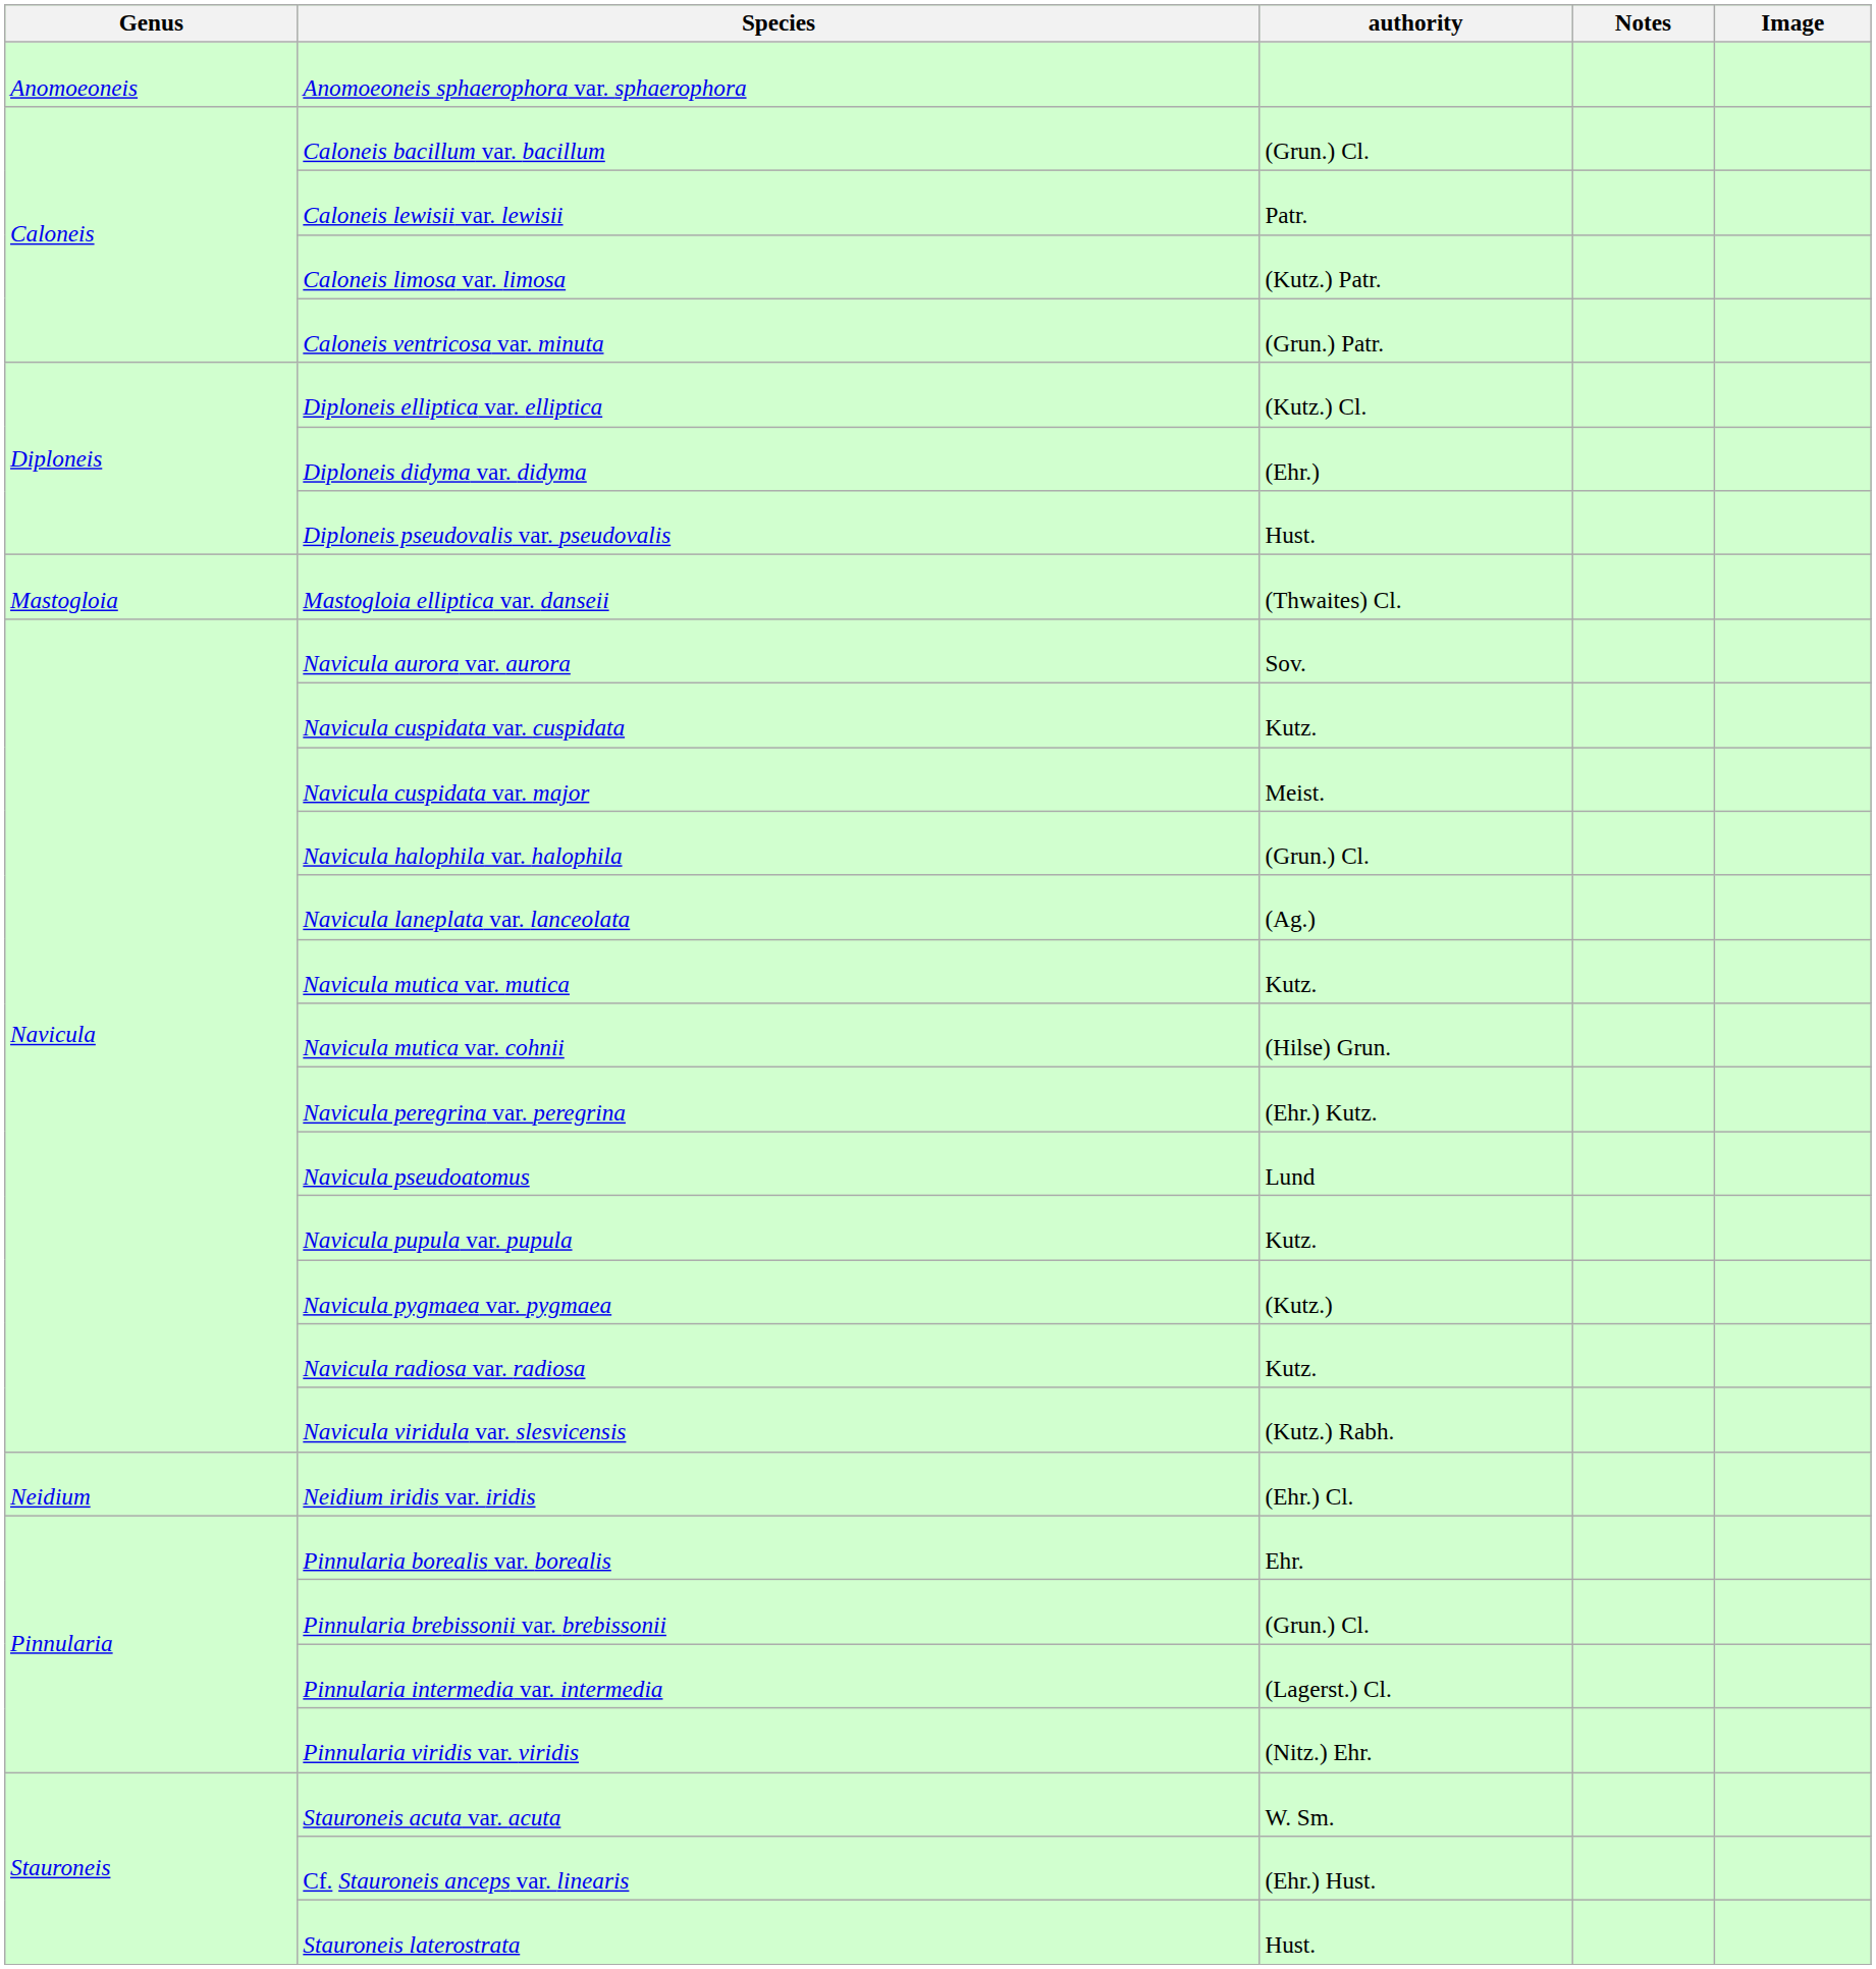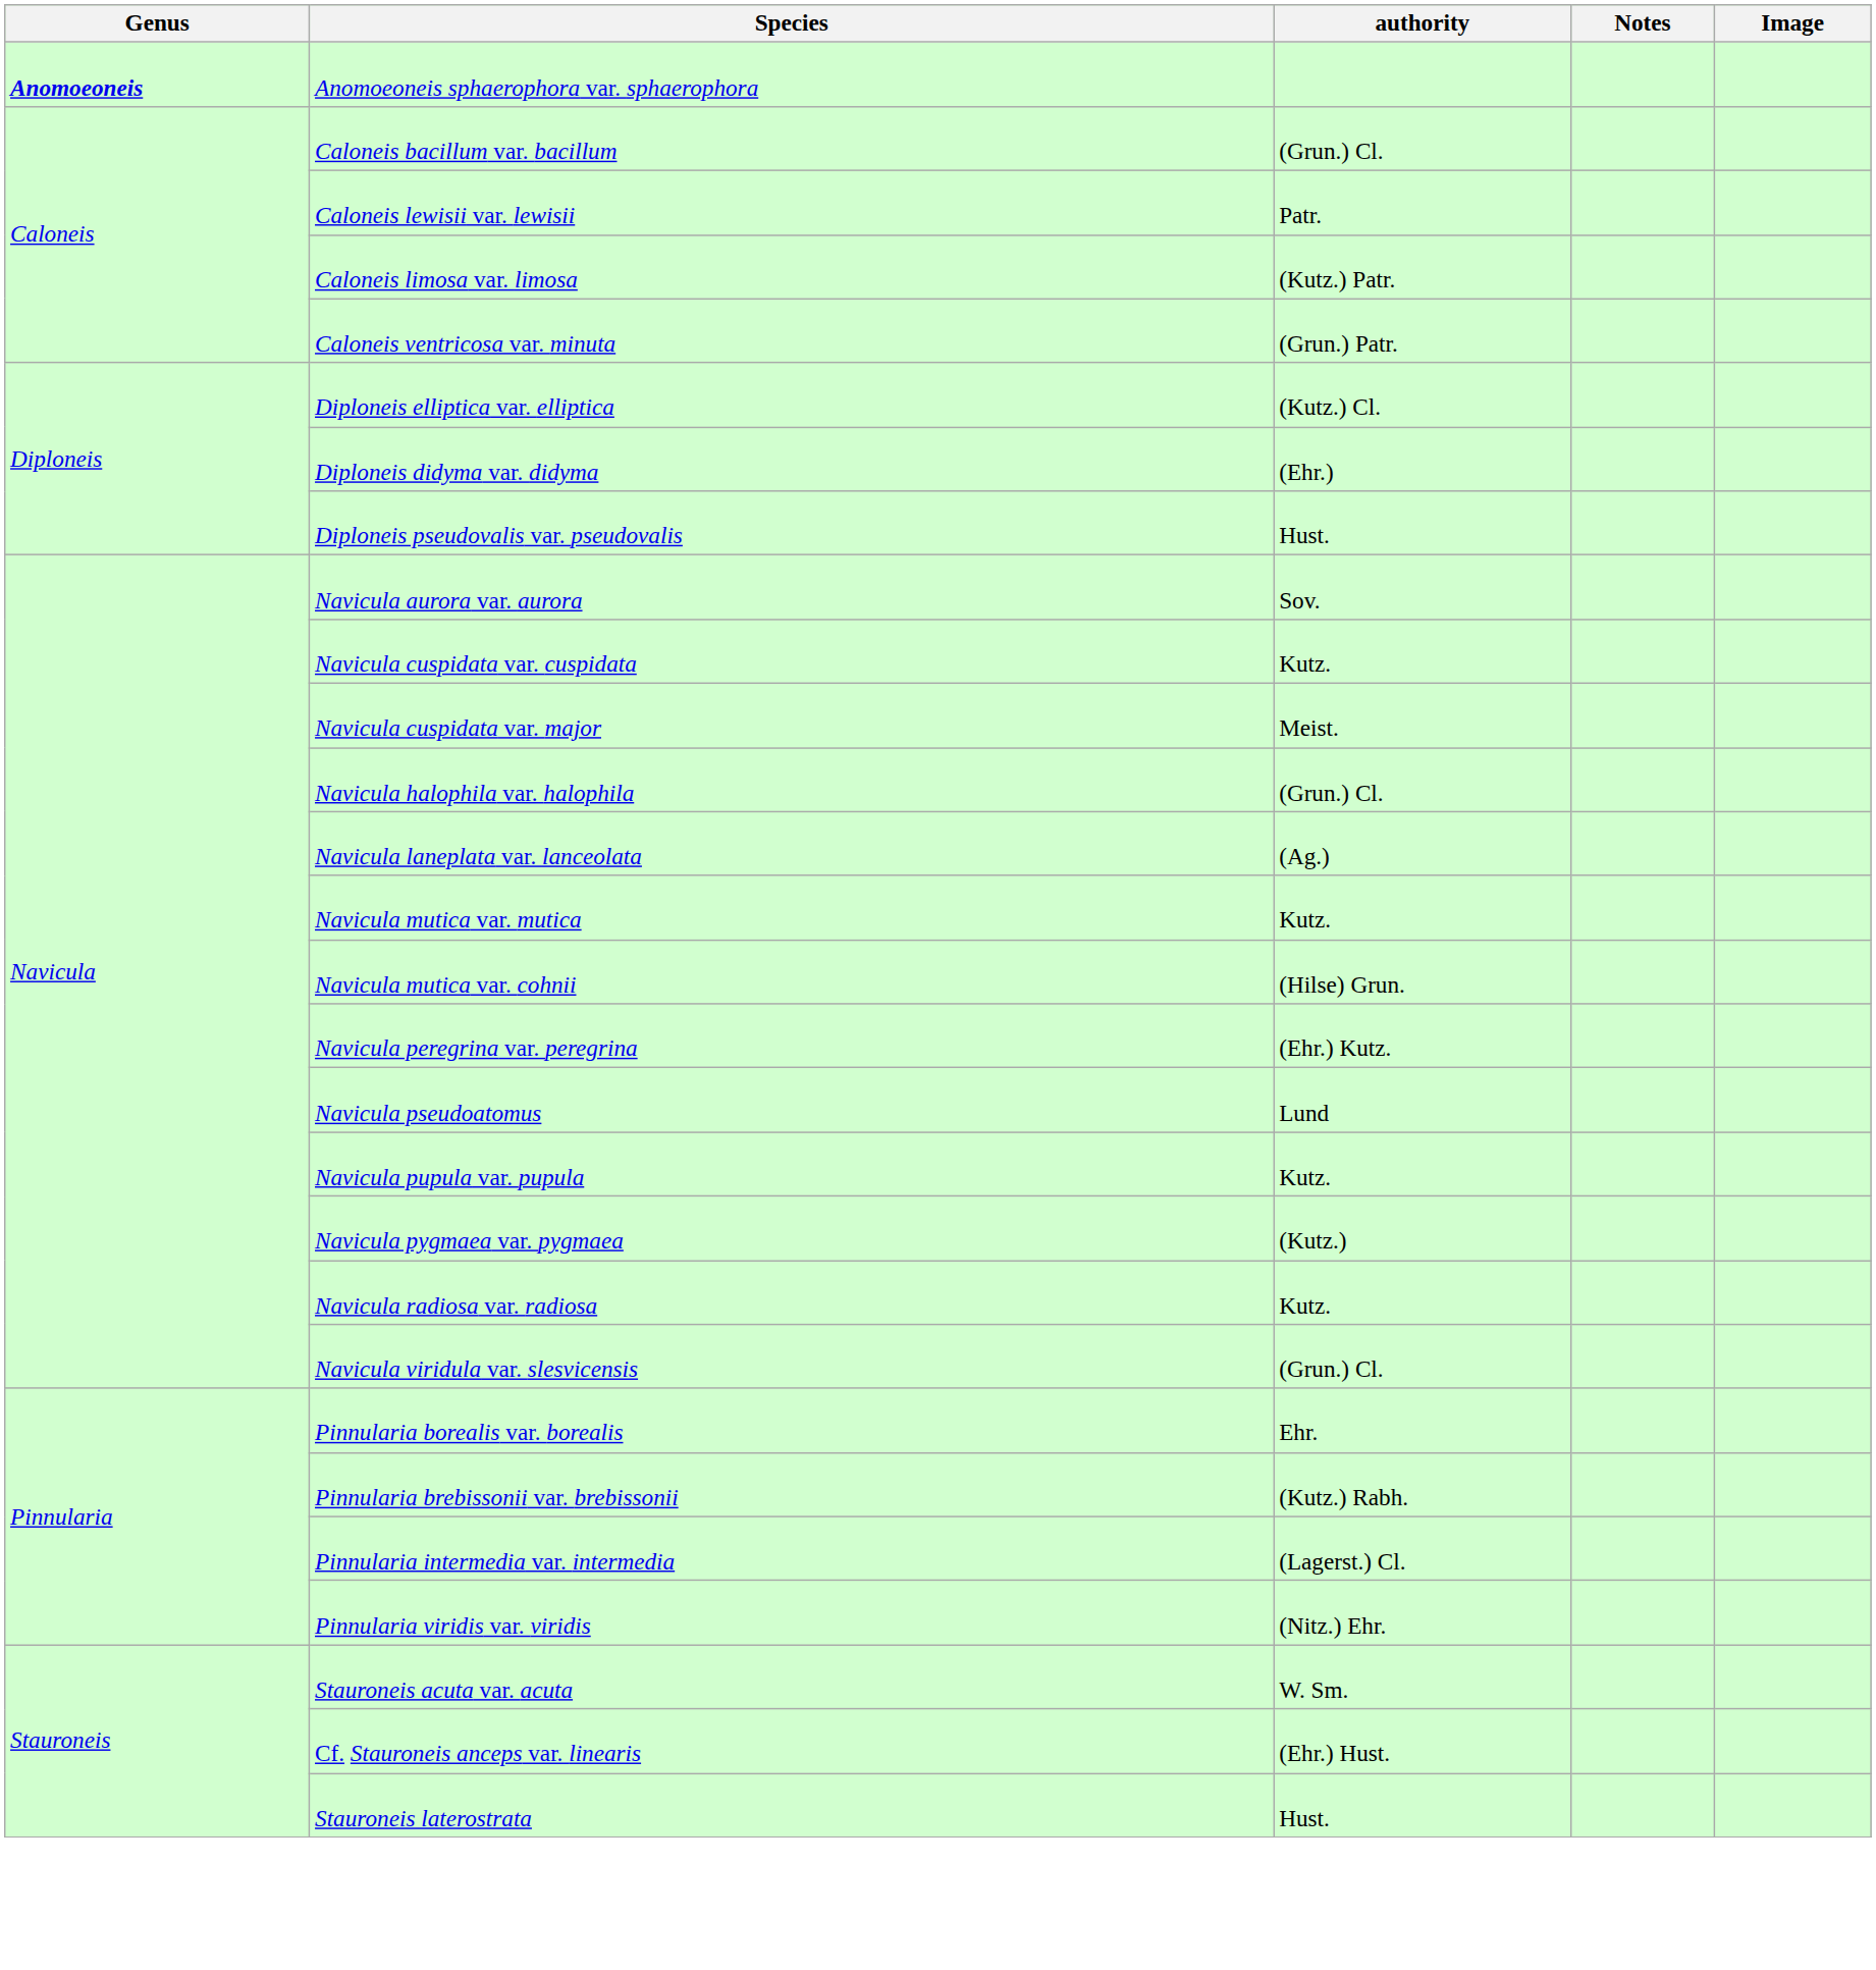 <table class="wikitable" align="center" width="100%" style="background:#D1FFCF;">
 <tr>
 <th>Genus</th>
 <th>Species</th>
 <th>authority</th>
 <th>Notes</th>
 <th>Image</th>
 </tr>
 <tr>
-<td><br><em><a href='#'>Anomoeoneis</a></em></td>
+<td><strong><br><em><a href='#'>Anomoeoneis</a></em></strong></td>
 <td><br><a href='#'><em>Anomoeoneis sphaerophora</em> var. <em>sphaerophora</em></a></td>
 <td></td>
 <td></td>
 <td></td>
 </tr>
 <tr>
 <td rowspan=4><em><a href='#'>Caloneis</a></em></td>
 <td><br><a href='#'><em>Caloneis bacillum</em> var. <em>bacillum</em></a></td>
 <td><br>(Grun.) Cl.</td>
 <td></td>
 <td></td>
 </tr>
 <tr>
 <td><br><a href='#'><em>Caloneis lewisii</em> var. <em>lewisii</em></a></td>
 <td><br>Patr.</td>
 <td></td>
 <td></td>
 </tr>
 <tr>
 <td><br><a href='#'><em>Caloneis limosa</em> var. <em>limosa</em></a></td>
 <td><br>(Kutz.) Patr.</td>
 <td></td>
 <td></td>
 </tr>
 <tr>
 <td><br><a href='#'><em>Caloneis ventricosa</em> var. <em>minuta</em></a></td>
 <td><br>(Grun.) Patr.</td>
 <td></td>
 <td></td>
 </tr>
 <tr>
 <td rowspan=3><em><a href='#'>Diploneis</a></em></td>
 <td><br><a href='#'><em>Diploneis elliptica</em> var. <em>elliptica</em></a></td>
 <td><br>(Kutz.) Cl.</td>
 <td></td>
 <td></td>
 </tr>
 <tr>
 <td><br><a href='#'><em>Diploneis didyma</em> var. <em>didyma</em></a></td>
 <td><br>(Ehr.)</td>
 <td></td>
 <td></td>
 </tr>
 <tr>
 <td><br><a href='#'><em>Diploneis pseudovalis</em> var. <em>pseudovalis</em></a></td>
 <td><br>Hust.</td>
-<td></td>
-<td></td>
-</tr>
-<tr>
-<td><br><em><a href='#'>Mastogloia</a></em></td>
-<td><br><a href='#'><em>Mastogloia elliptica</em> var. <em>danseii</em></a></td>
-<td><br>(Thwaites) Cl.</td>
 <td></td>
 <td></td>
 </tr>
 <tr>
 <td rowspan=13><em><a href='#'>Navicula</a></em></td>
 <td><br><a href='#'><em>Navicula aurora</em> var. <em>aurora</em></a></td>
 <td><br>Sov.</td>
 <td></td>
 <td></td>
 </tr>
 <tr>
 <td><br><a href='#'><em>Navicula cuspidata</em> var. <em>cuspidata</em></a></td>
 <td><br>Kutz.</td>
 <td></td>
 <td></td>
 </tr>
 <tr>
 <td><br><a href='#'><em>Navicula cuspidata</em> var. <em>major</em></a></td>
 <td><br>Meist.</td>
 <td></td>
 <td></td>
 </tr>
 <tr>
 <td><br><a href='#'><em>Navicula halophila</em> var. <em>halophila</em></a></td>
 <td><br>(Grun.) Cl.</td>
 <td></td>
 <td></td>
 </tr>
 <tr>
 <td><br><a href='#'><em>Navicula laneplata</em> var. <em>lanceolata</em></a></td>
 <td><br>(Ag.)</td>
 <td></td>
 <td></td>
 </tr>
 <tr>
 <td><br><a href='#'><em>Navicula mutica</em> var. <em>mutica</em></a></td>
 <td><br>Kutz.</td>
 <td></td>
 <td></td>
 </tr>
 <tr>
 <td><br><a href='#'><em>Navicula mutica</em> var. <em>cohnii</em></a></td>
 <td><br>(Hilse) Grun.</td>
 <td></td>
 <td></td>
 </tr>
 <tr>
 <td><br><a href='#'><em>Navicula peregrina</em> var. <em>peregrina</em></a></td>
 <td><br>(Ehr.) Kutz.</td>
 <td></td>
 <td></td>
 </tr>
 <tr>
 <td><br><em><a href='#'>Navicula pseudoatomus</a></em></td>
 <td><br>Lund</td>
 <td></td>
 <td></td>
 </tr>
 <tr>
 <td><br><a href='#'><em>Navicula pupula</em> var. <em>pupula</em></a></td>
 <td><br>Kutz.</td>
 <td></td>
 <td></td>
 </tr>
 <tr>
 <td><br><a href='#'><em>Navicula pygmaea</em> var. <em>pygmaea</em></a></td>
 <td><br>(Kutz.)</td>
 <td></td>
 <td></td>
 </tr>
 <tr>
 <td><br><a href='#'><em>Navicula radiosa</em> var. <em>radiosa</em></a></td>
 <td><br>Kutz.</td>
 <td></td>
 <td></td>
 </tr>
 <tr>
 <td><br><a href='#'><em>Navicula viridula</em> var. <em>slesvicensis</em></a></td>
-<td><br>(Kutz.) Rabh.</td>
-<td></td>
-<td></td>
-</tr>
-<tr>
-<td><br><em><a href='#'>Neidium</a></em></td>
-<td><br><a href='#'><em>Neidium iridis</em> var. <em>iridis</em></a></td>
-<td><br>(Ehr.) Cl.</td>
+<td><br>(Grun.) Cl.</td>
 <td></td>
 <td></td>
 </tr>
 <tr>
 <td rowspan=4><em><a href='#'>Pinnularia</a></em></td>
 <td><br><a href='#'><em>Pinnularia borealis</em> var. <em>borealis</em></a></td>
 <td><br>Ehr.</td>
 <td></td>
 <td></td>
 </tr>
 <tr>
 <td><br><a href='#'><em>Pinnularia brebissonii</em> var. <em>brebissonii</em></a></td>
-<td><br>(Grun.) Cl.</td>
+<td><br>(Kutz.) Rabh.</td>
 <td></td>
 <td></td>
 </tr>
 <tr>
 <td><br><a href='#'><em>Pinnularia intermedia</em> var. <em>intermedia</em></a></td>
 <td><br>(Lagerst.) Cl.</td>
 <td></td>
 <td></td>
 </tr>
 <tr>
 <td><br><a href='#'><em>Pinnularia viridis</em> var. <em>viridis</em></a></td>
 <td><br>(Nitz.) Ehr.</td>
 <td></td>
 <td></td>
 </tr>
 <tr>
 <td rowspan=3><em><a href='#'>Stauroneis</a></em></td>
 <td><br><a href='#'><em>Stauroneis acuta</em> var. <em>acuta</em></a></td>
 <td><br>W. Sm.</td>
 <td></td>
 <td></td>
 </tr>
 <tr>
 <td><br><a href='#'>Cf.</a> <a href='#'><em>Stauroneis anceps</em> var. <em>linearis</em></a></td>
 <td><br>(Ehr.) Hust.</td>
 <td></td>
 <td></td>
 </tr>
 <tr>
 <td><br><em><a href='#'>Stauroneis laterostrata</a></em></td>
 <td><br>Hust.</td>
 <td></td>
 <td></td>
 </tr>
 <tr>
 </tr>
 </table>
